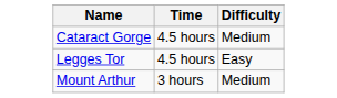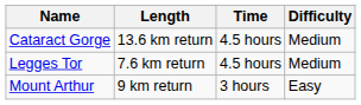 <table class="wikitable" style="margin: 1em auto 1em auto">
 <tr>
 <th>Name</th>
+<th>Length</th>
 <th>Time</th>
 <th>Difficulty</th>
 </tr>
 <tr>
 <td><a href='#'>Cataract Gorge</a></td>
+<td>13.6 km return</td>
 <td>4.5 hours</td>
 <td>Medium</td>
 </tr>
 <tr>
 <td><a href='#'>Legges Tor</a></td>
+<td>7.6 km return</td>
 <td>4.5 hours</td>
-<td>Easy</td>
+<td>Medium</td>
 </tr>
 <tr>
 <td><a href='#'>Mount Arthur</a></td>
+<td>9 km return</td>
 <td>3 hours</td>
-<td>Medium</td>
+<td>Easy</td>
 </tr>
 </table>
